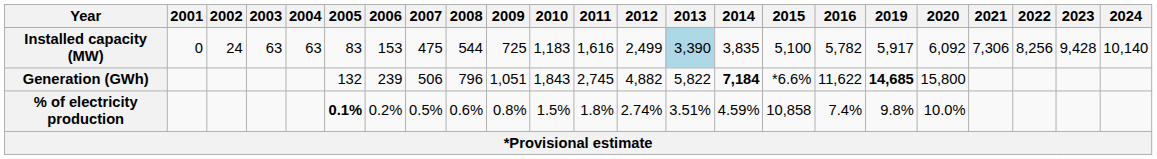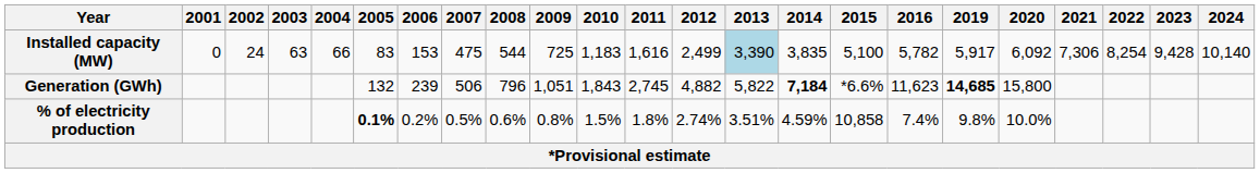 <table class="wikitable" style="text-align:right; margin:left">
 <tr>
 <th>Year</th>
 <th>2001</th>
 <th>2002</th>
 <th>2003</th>
 <th>2004</th>
 <th>2005</th>
 <th>2006</th>
 <th>2007</th>
 <th>2008</th>
 <th>2009</th>
 <th>2010</th>
 <th>2011</th>
 <th>2012</th>
 <th>2013</th>
 <th>2014</th>
 <th>2015</th>
 <th>2016</th>
 <th>2019</th>
 <th>2020</th>
 <th>2021</th>
 <th>2022</th>
 <th>2023</th>
 <th>2024</th>
 </tr>
 <tr>
 <th>Installed capacity (MW)</th>
 <td>0</td>
 <td>24</td>
 <td>63</td>
-<td>63</td>
+<td>66</td>
 <td>83</td>
 <td>153</td>
 <td>475</td>
 <td>544</td>
 <td>725</td>
 <td>1,183</td>
 <td>1,616</td>
 <td>2,499</td>
 <td style="background: lightblue;">3,390</td>
 <td>3,835 </td>
 <td>5,100</td>
 <td>5,782</td>
 <td>5,917</td>
 <td>6,092</td>
 <td>7,306</td>
-<td>8,256</td>
+<td>8,254</td>
 <td>9,428</td>
 <td>10,140</td>
 </tr>
 <tr>
 <th>Generation (GWh)</th>
 <td></td>
 <td></td>
 <td></td>
 <td></td>
 <td>132</td>
 <td>239</td>
 <td>506</td>
 <td>796</td>
 <td>1,051</td>
 <td>1,843</td>
 <td>2,745</td>
 <td>4,882</td>
 <td>5,822</td>
 <td><strong>7,184 </strong></td>
 <td>*6.6%</td>
-<td>11,622</td>
+<td>11,623</td>
 <td><strong>14,685</strong></td>
 <td>15,800</td>
 <td></td>
 <td></td>
 <td></td>
 <td></td>
 </tr>
 <tr>
 <th>% of electricity production</th>
 <td></td>
 <td></td>
 <td></td>
 <td></td>
 <td><strong>0.1%</strong></td>
 <td>0.2%</td>
 <td>0.5%</td>
 <td>0.6%</td>
 <td>0.8%</td>
 <td>1.5%</td>
 <td>1.8%</td>
 <td>2.74%</td>
 <td>3.51%</td>
 <td>4.59%</td>
 <td>10,858</td>
 <td>7.4%</td>
 <td>9.8%</td>
 <td>10.0%</td>
 <td></td>
 <td></td>
 <td></td>
 <td></td>
 </tr>
 <tr>
 <th colspan="23">*Provisional estimate</th>
 </tr>
 </table>
